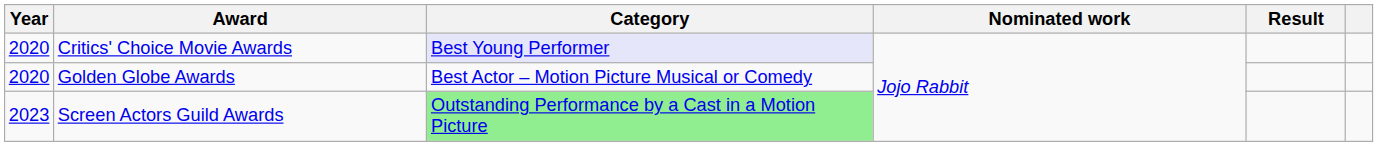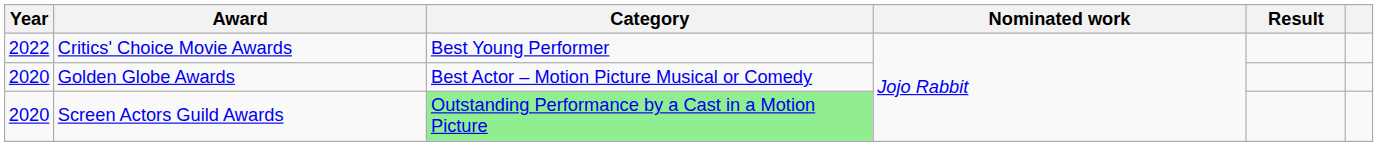 <table class="wikitable sortable">
 <tr>
 <th scope="col" style="width:1em;">Year</th>
 <th scope="col" style="width:20em;">Award</th>
 <th scope="col" style="width:24em;">Category</th>
 <th scope="col" style="width:20em;">Nominated work</th>
 <th scope="col" style="width:5em;">Result</th>
 <th scope="col" style="width:1em;"class="unsortable"></th>
 </tr>
 <tr>
-<td><a href='#'>2020</a></td>
+<td><a href='#'>2022</a></td>
 <td><a href='#'>Critics' Choice Movie Awards</a></td>
-<td style="background: lavender;"><a href='#'>Best Young Performer</a></td>
+<td><a href='#'>Best Young Performer</a></td>
 <td rowspan="3"><em><a href='#'>Jojo Rabbit</a></em></td>
 <td></td>
 <td></td>
 </tr>
 <tr>
 <td><a href='#'>2020</a></td>
 <td><a href='#'>Golden Globe Awards</a></td>
 <td><a href='#'>Best Actor – Motion Picture Musical or Comedy</a></td>
 <td></td>
 <td></td>
 </tr>
 <tr>
-<td><a href='#'>2023</a></td>
+<td><a href='#'>2020</a></td>
 <td><a href='#'>Screen Actors Guild Awards</a></td>
 <td style="background: lightgreen;"><a href='#'>Outstanding Performance by a Cast in a Motion Picture</a></td>
 <td></td>
 <td></td>
 </tr>
 </table>
